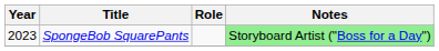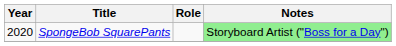 <table class="wikitable">
 <tr>
 <th>Year</th>
 <th>Title</th>
 <th>Role</th>
 <th>Notes</th>
 </tr>
 <tr>
-<td>2023</td>
+<td>2020</td>
 <td><em><a href='#'>SpongeBob SquarePants</a></em></td>
 <td></td>
 <td style="background: lightgreen;">Storyboard Artist ("<a href='#'>Boss for a Day</a>")</td>
 </tr>
 <tr>
 </tr>
 </table>
